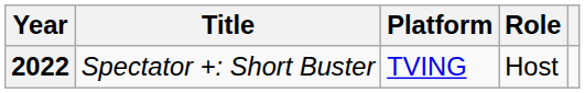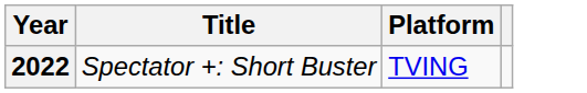 <table class="wikitable sortable plainrowheaders">
 <tr>
 <th scope="col">Year</th>
 <th scope="col">Title</th>
 <th scope="col">Platform</th>
-<th scope="col">Role</th>
 <th scope="col" class="unsortable"></th>
 </tr>
 <tr>
 <th scope="row">2022</th>
 <td><em>Spectator +: Short Buster</em></td>
 <td><a href='#'>TVING</a></td>
-<td>Host</td>
 <td></td>
 </tr>
 </table>
